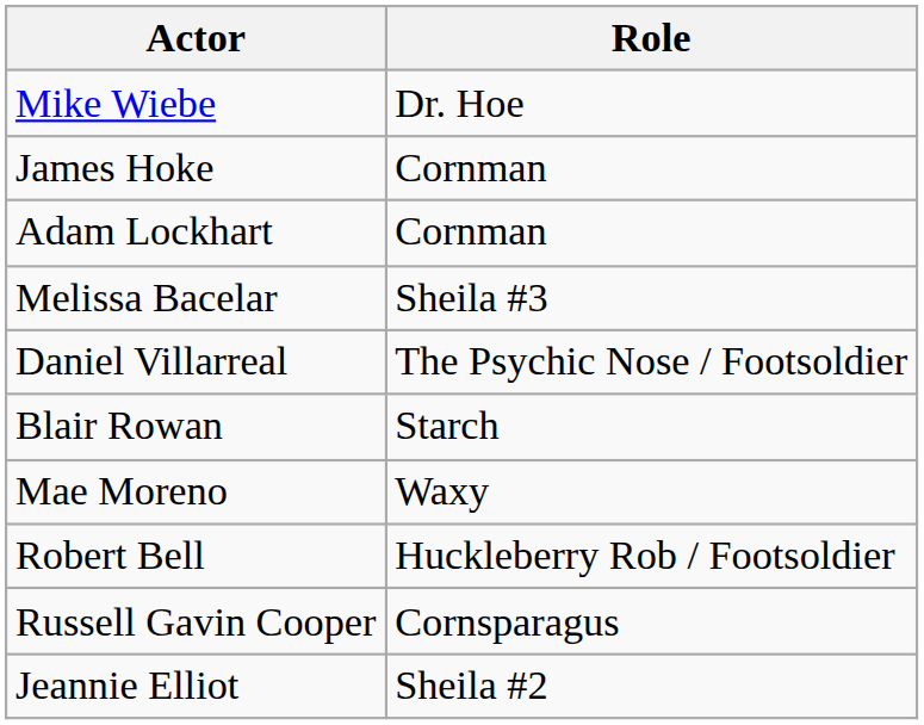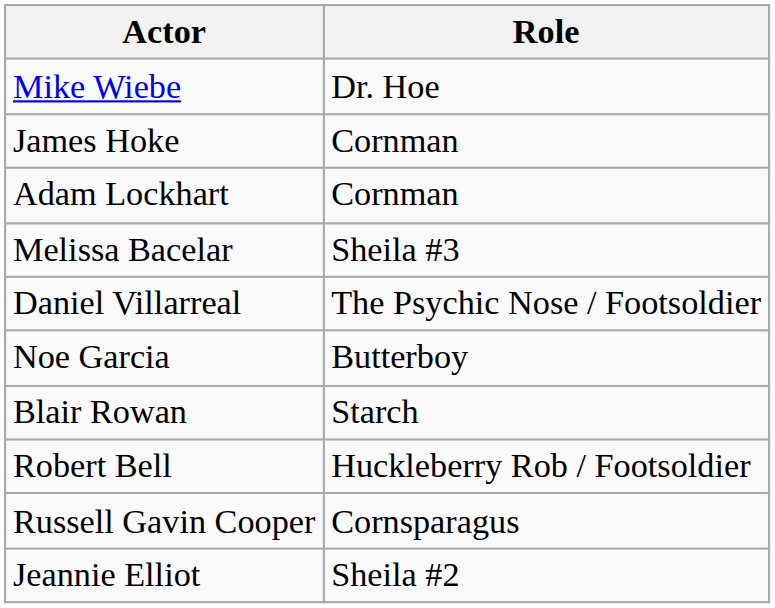 <table class="wikitable">
 <tr>
 <th>Actor</th>
 <th>Role</th>
 </tr>
 <tr>
 <td><a href='#'>Mike Wiebe</a></td>
 <td>Dr. Hoe</td>
 </tr>
 <tr>
 <td>James Hoke</td>
 <td>Cornman</td>
 </tr>
 <tr>
 <td>Adam Lockhart</td>
 <td>Cornman</td>
 </tr>
 <tr>
 <td>Melissa Bacelar</td>
 <td>Sheila #3</td>
 </tr>
 <tr>
 <td>Daniel Villarreal</td>
 <td>The Psychic Nose / Footsoldier</td>
 </tr>
 <tr>
+<td>Noe Garcia</td>
+<td>Butterboy</td>
+</tr>
+<tr>
 <td>Blair Rowan</td>
 <td>Starch</td>
-</tr>
-<tr>
-<td>Mae Moreno</td>
-<td>Waxy</td>
 </tr>
 <tr>
 <td>Robert Bell</td>
 <td>Huckleberry Rob / Footsoldier</td>
 </tr>
 <tr>
 <td>Russell Gavin Cooper</td>
 <td>Cornsparagus</td>
 </tr>
 <tr>
 <td>Jeannie Elliot</td>
 <td>Sheila #2</td>
 </tr>
 </table>
